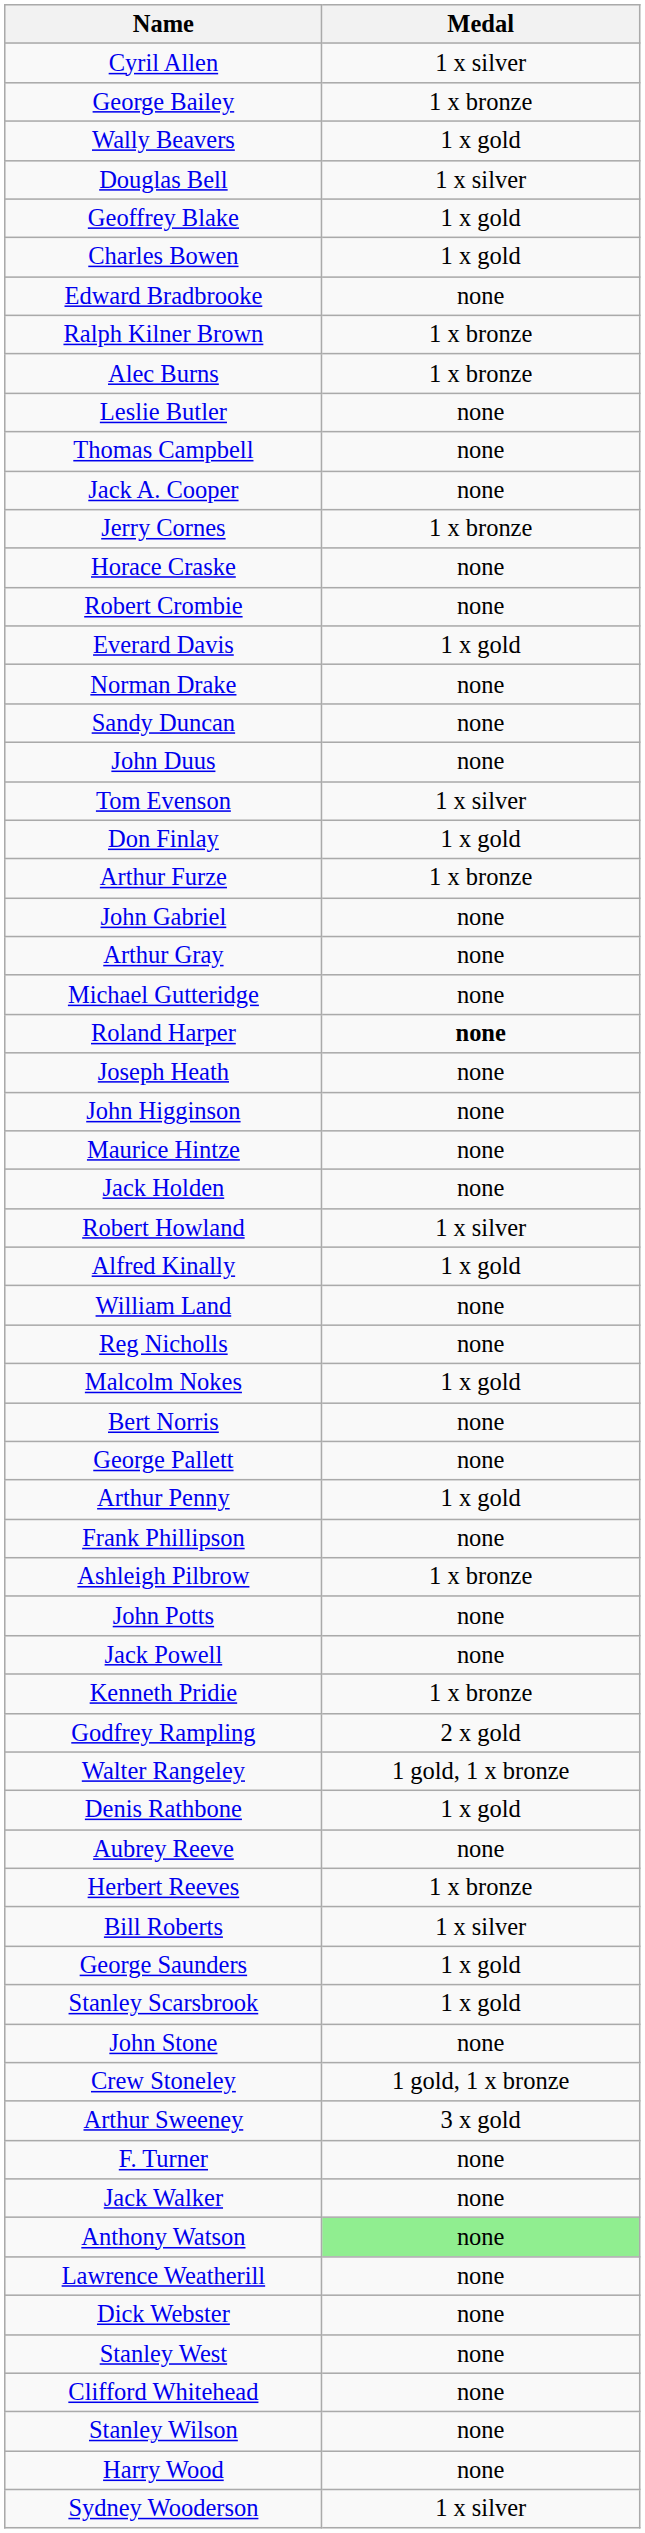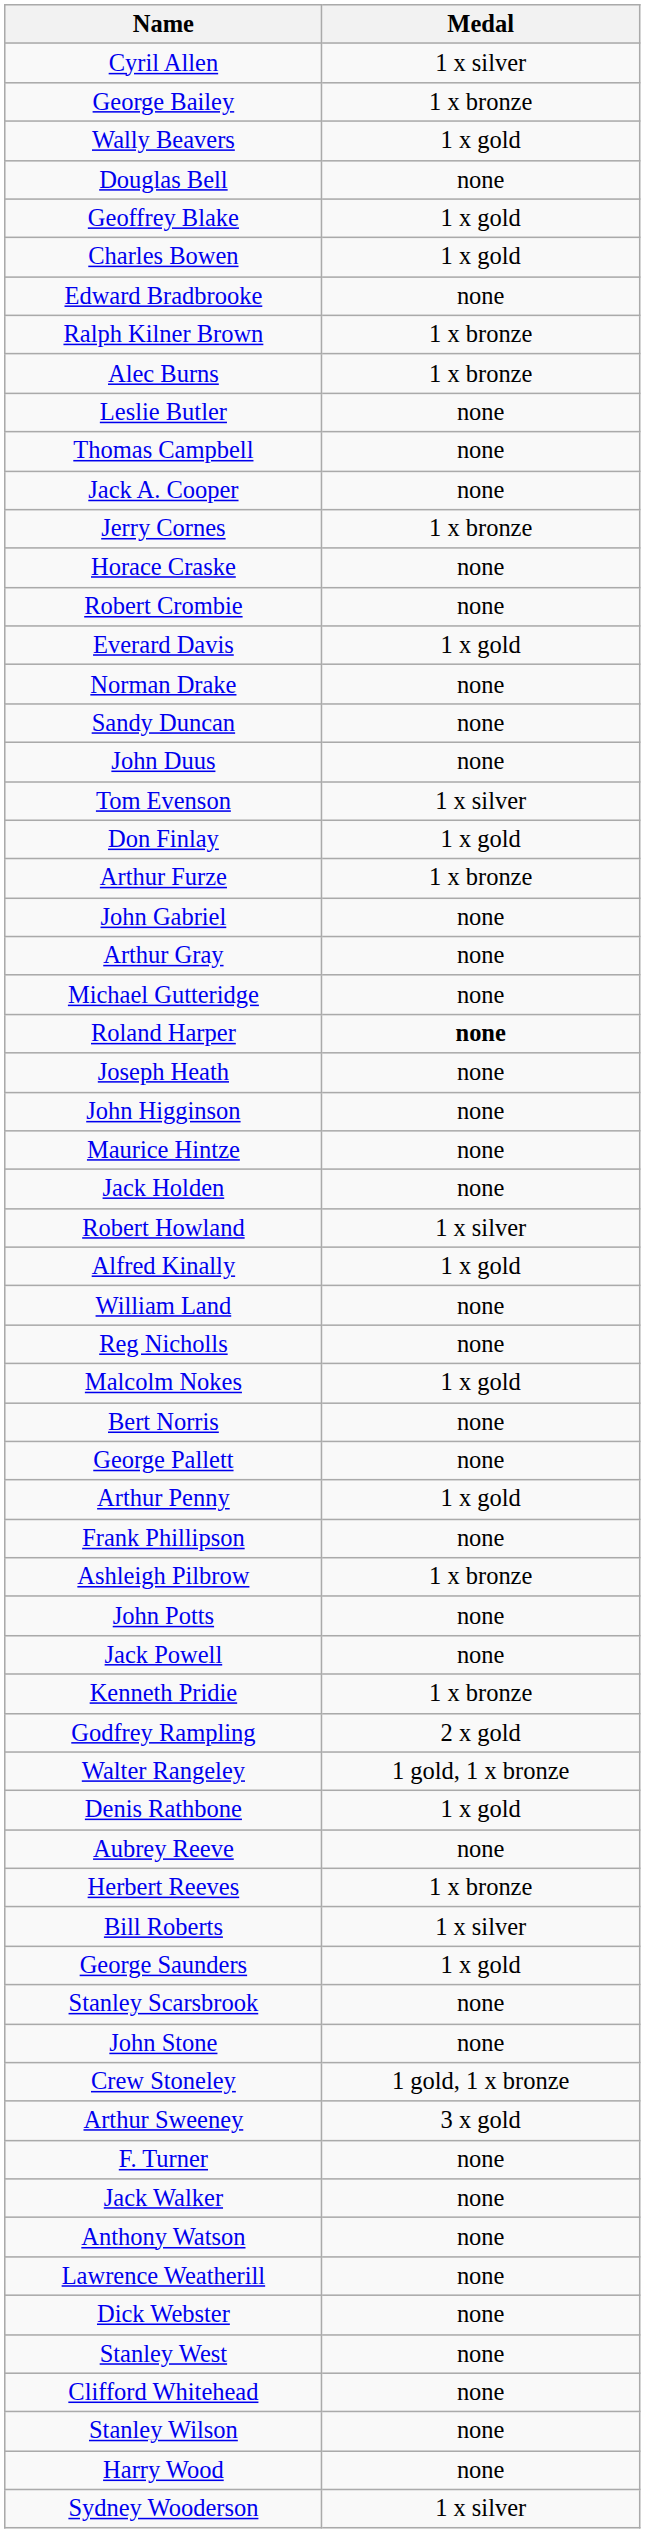 <table class="wikitable" style="text-align: center">
 <tr>
 <th width=200>Name</th>
 <th width=200>Medal</th>
 </tr>
 <tr>
 <td><a href='#'>Cyril Allen</a></td>
 <td>1 x silver</td>
 </tr>
 <tr>
 <td><a href='#'>George Bailey</a></td>
 <td>1 x bronze</td>
 </tr>
 <tr>
 <td><a href='#'>Wally Beavers</a></td>
 <td>1 x gold</td>
 </tr>
 <tr>
 <td><a href='#'>Douglas Bell</a></td>
-<td>1 x silver</td>
+<td>none</td>
 </tr>
 <tr>
 <td><a href='#'>Geoffrey Blake</a></td>
 <td>1 x gold</td>
 </tr>
 <tr>
 <td><a href='#'>Charles Bowen</a></td>
 <td>1 x gold</td>
 </tr>
 <tr>
 <td><a href='#'>Edward Bradbrooke</a></td>
 <td>none</td>
 </tr>
 <tr>
 <td><a href='#'>Ralph Kilner Brown</a></td>
 <td>1 x bronze</td>
 </tr>
 <tr>
 <td><a href='#'>Alec Burns</a></td>
 <td>1 x bronze</td>
 </tr>
 <tr>
 <td><a href='#'>Leslie Butler</a></td>
 <td>none</td>
 </tr>
 <tr>
 <td><a href='#'>Thomas Campbell</a></td>
 <td>none</td>
 </tr>
 <tr>
 <td><a href='#'>Jack A. Cooper</a></td>
 <td>none</td>
 </tr>
 <tr>
 <td><a href='#'>Jerry Cornes</a></td>
 <td>1 x bronze</td>
 </tr>
 <tr>
 <td><a href='#'>Horace Craske</a></td>
 <td>none</td>
 </tr>
 <tr>
 <td><a href='#'>Robert Crombie</a></td>
 <td>none</td>
 </tr>
 <tr>
 <td><a href='#'>Everard Davis</a></td>
 <td>1 x gold</td>
 </tr>
 <tr>
 <td><a href='#'>Norman Drake</a></td>
 <td>none</td>
 </tr>
 <tr>
 <td><a href='#'>Sandy Duncan</a></td>
 <td>none</td>
 </tr>
 <tr>
 <td><a href='#'>John Duus</a></td>
 <td>none</td>
 </tr>
 <tr>
 <td><a href='#'>Tom Evenson</a></td>
 <td>1 x silver</td>
 </tr>
 <tr>
 <td><a href='#'>Don Finlay</a></td>
 <td>1 x gold</td>
 </tr>
 <tr>
 <td><a href='#'>Arthur Furze</a></td>
 <td>1 x bronze</td>
 </tr>
 <tr>
 <td><a href='#'>John Gabriel</a></td>
 <td>none</td>
 </tr>
 <tr>
 <td><a href='#'>Arthur Gray</a></td>
 <td>none</td>
 </tr>
 <tr>
 <td><a href='#'>Michael Gutteridge</a></td>
 <td>none</td>
 </tr>
 <tr>
 <td><a href='#'>Roland Harper</a></td>
 <td><strong>none</strong></td>
 </tr>
 <tr>
 <td><a href='#'>Joseph Heath</a></td>
 <td>none</td>
 </tr>
 <tr>
 <td><a href='#'>John Higginson</a></td>
 <td>none</td>
 </tr>
 <tr>
 <td><a href='#'>Maurice Hintze</a></td>
 <td>none</td>
 </tr>
 <tr>
 <td><a href='#'>Jack Holden</a></td>
 <td>none</td>
 </tr>
 <tr>
 <td><a href='#'>Robert Howland</a></td>
 <td>1 x silver</td>
 </tr>
 <tr>
 <td><a href='#'>Alfred Kinally</a></td>
 <td>1 x gold</td>
 </tr>
 <tr>
 <td><a href='#'>William Land</a></td>
 <td>none</td>
 </tr>
 <tr>
 <td><a href='#'>Reg Nicholls</a></td>
 <td>none</td>
 </tr>
 <tr>
 <td><a href='#'>Malcolm Nokes</a></td>
 <td>1 x gold</td>
 </tr>
 <tr>
 <td><a href='#'>Bert Norris</a></td>
 <td>none</td>
 </tr>
 <tr>
 <td><a href='#'>George Pallett</a></td>
 <td>none</td>
 </tr>
 <tr>
 <td><a href='#'>Arthur Penny</a></td>
 <td>1 x gold</td>
 </tr>
 <tr>
 <td><a href='#'>Frank Phillipson</a></td>
 <td>none</td>
 </tr>
 <tr>
 <td><a href='#'>Ashleigh Pilbrow</a></td>
 <td>1 x bronze</td>
 </tr>
 <tr>
 <td><a href='#'>John Potts</a></td>
 <td>none</td>
 </tr>
 <tr>
 <td><a href='#'>Jack Powell</a></td>
 <td>none</td>
 </tr>
 <tr>
 <td><a href='#'>Kenneth Pridie</a></td>
 <td>1 x bronze</td>
 </tr>
 <tr>
 <td><a href='#'>Godfrey Rampling</a></td>
 <td>2 x gold</td>
 </tr>
 <tr>
 <td><a href='#'>Walter Rangeley</a></td>
 <td>1 gold, 1 x bronze</td>
 </tr>
 <tr>
 <td><a href='#'>Denis Rathbone</a></td>
 <td>1 x gold</td>
 </tr>
 <tr>
 <td><a href='#'>Aubrey Reeve</a></td>
 <td>none</td>
 </tr>
 <tr>
 <td><a href='#'>Herbert Reeves</a></td>
 <td>1 x bronze</td>
 </tr>
 <tr>
 <td><a href='#'>Bill Roberts</a></td>
 <td>1 x silver</td>
 </tr>
 <tr>
 <td><a href='#'>George Saunders</a></td>
 <td>1 x gold</td>
 </tr>
 <tr>
 <td><a href='#'>Stanley Scarsbrook</a></td>
-<td>1 x gold</td>
+<td>none</td>
 </tr>
 <tr>
 <td><a href='#'>John Stone</a></td>
 <td>none</td>
 </tr>
 <tr>
 <td><a href='#'>Crew Stoneley</a></td>
 <td>1 gold, 1 x bronze</td>
 </tr>
 <tr>
 <td><a href='#'>Arthur Sweeney</a></td>
 <td>3 x gold</td>
 </tr>
 <tr>
 <td><a href='#'>F. Turner</a></td>
 <td>none</td>
 </tr>
 <tr>
 <td><a href='#'>Jack Walker</a></td>
 <td>none</td>
 </tr>
 <tr>
 <td><a href='#'>Anthony Watson</a></td>
-<td style="background: lightgreen;">none</td>
+<td>none</td>
 </tr>
 <tr>
 <td><a href='#'>Lawrence Weatherill</a></td>
 <td>none</td>
 </tr>
 <tr>
 <td><a href='#'>Dick Webster</a></td>
 <td>none</td>
 </tr>
 <tr>
 <td><a href='#'>Stanley West</a></td>
 <td>none</td>
 </tr>
 <tr>
 <td><a href='#'>Clifford Whitehead</a></td>
 <td>none</td>
 </tr>
 <tr>
 <td><a href='#'>Stanley Wilson</a></td>
 <td>none</td>
 </tr>
 <tr>
 <td><a href='#'>Harry Wood</a></td>
 <td>none</td>
 </tr>
 <tr>
 <td><a href='#'>Sydney Wooderson</a></td>
 <td>1 x silver</td>
 </tr>
 </table>
